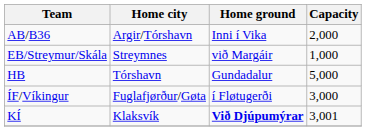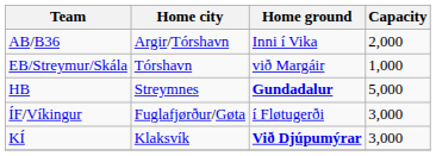 <table class="wikitable sortable">
 <tr>
 <th>Team</th>
 <th>Home city</th>
 <th>Home ground</th>
 <th>Capacity</th>
 </tr>
 <tr>
 <td><a href='#'>AB</a>/<a href='#'>B36</a></td>
 <td><a href='#'>Argir</a>/<a href='#'>Tórshavn</a></td>
 <td><a href='#'>Inni í Vika</a></td>
 <td>2,000</td>
 </tr>
 <tr>
 <td><a href='#'>EB/Streymur/Skála</a></td>
-<td><a href='#'>Streymnes</a></td>
+<td><a href='#'>Tórshavn</a></td>
 <td><a href='#'>við Margáir</a></td>
 <td>1,000</td>
 </tr>
 <tr>
 <td><a href='#'>HB</a></td>
-<td><a href='#'>Tórshavn</a></td>
-<td><a href='#'>Gundadalur</a></td>
+<td><a href='#'>Streymnes</a></td>
+<td><strong><a href='#'>Gundadalur</a></strong></td>
 <td>5,000</td>
 </tr>
 <tr>
 <td><a href='#'>ÍF</a>/<a href='#'>Víkingur</a></td>
 <td><a href='#'>Fuglafjørður</a>/<a href='#'>Gøta</a></td>
 <td><a href='#'>í Fløtugerði</a></td>
 <td>3,000</td>
 </tr>
 <tr>
 <td><a href='#'>KÍ</a></td>
 <td><a href='#'>Klaksvík</a></td>
 <td><strong><a href='#'>Við Djúpumýrar</a></strong></td>
-<td>3,001</td>
+<td>3,000</td>
 </tr>
 <tr>
 </tr>
 </table>
